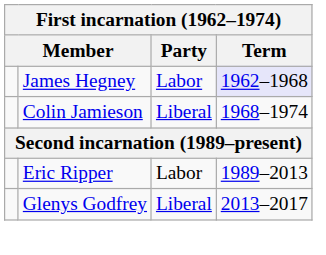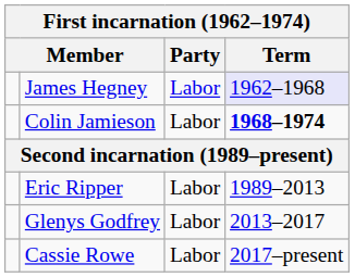 <table class="wikitable">
 <tr>
 <th colspan="4">First incarnation (1962–1974)</th>
 </tr>
 <tr>
 <th colspan="2">Member</th>
 <th>Party</th>
 <th>Term</th>
 </tr>
 <tr>
 <td> </td>
 <td><a href='#'>James Hegney</a></td>
 <td><a href='#'>Labor</a></td>
 <td style="background: lavender;"><a href='#'>1962</a>–1968</td>
 </tr>
 <tr>
 <td> </td>
 <td><a href='#'>Colin Jamieson</a></td>
-<td><a href='#'>Liberal</a></td>
-<td><a href='#'>1968</a>–1974</td>
+<td>Labor</td>
+<td><strong><a href='#'>1968</a>–1974</strong></td>
 </tr>
 <tr>
 <th colspan="4">Second incarnation (1989–present)</th>
 </tr>
 <tr>
 <td> </td>
 <td><a href='#'>Eric Ripper</a></td>
 <td>Labor</td>
 <td><a href='#'>1989</a>–2013</td>
 </tr>
 <tr>
 <td> </td>
 <td><a href='#'>Glenys Godfrey</a></td>
-<td><a href='#'>Liberal</a></td>
+<td>Labor</td>
 <td><a href='#'>2013</a>–2017</td>
 </tr>
+<tr>
+<td> </td>
+<td><a href='#'>Cassie Rowe</a></td>
+<td>Labor</td>
+<td><a href='#'>2017</a>–present</td>
+</tr>
 </table>
